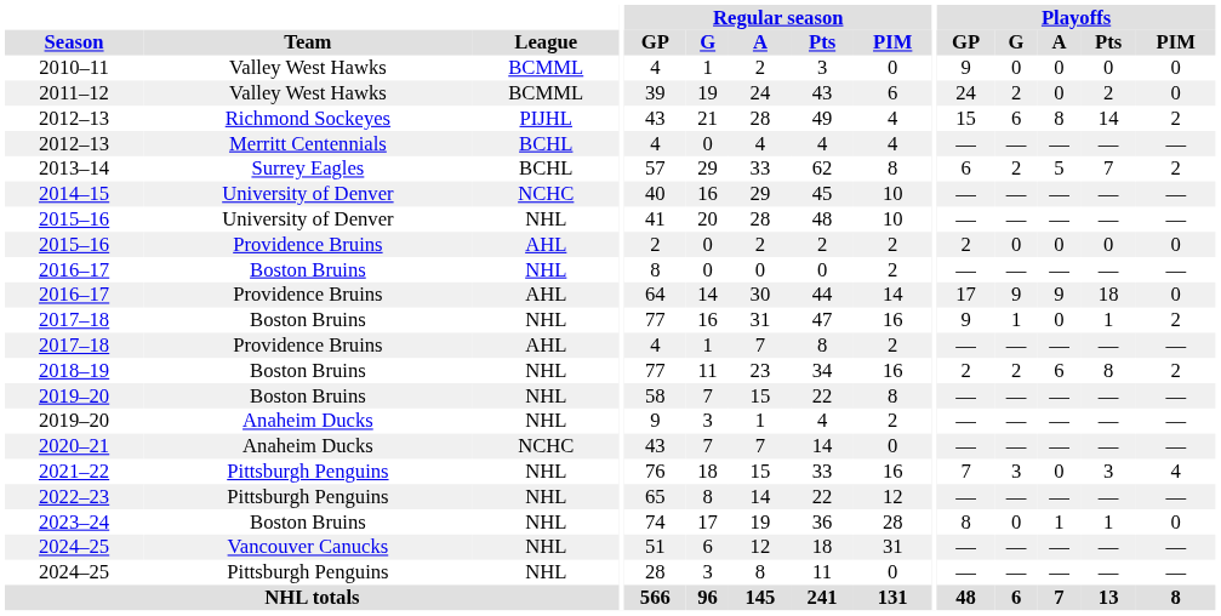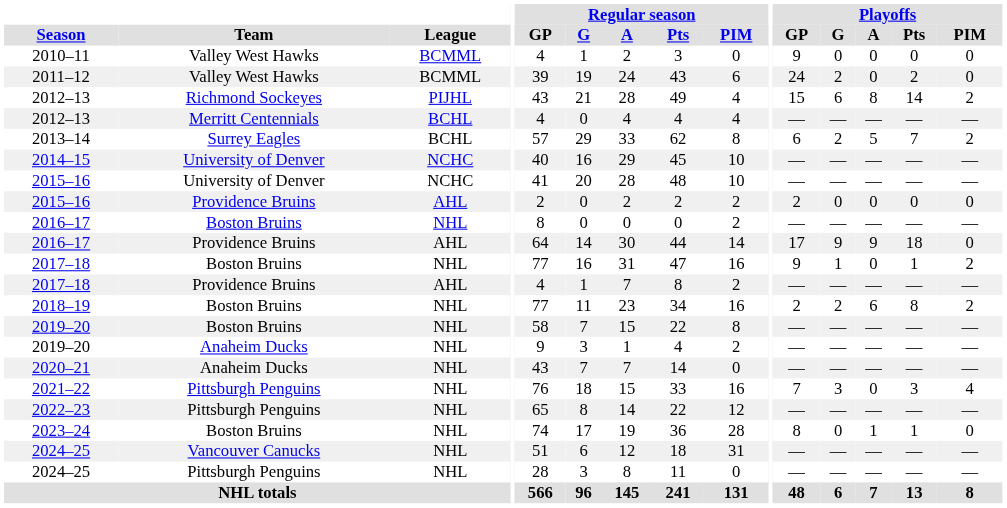 <table border="0" cellpadding="1" cellspacing="0" style="text-align:center; width:60em;">
 <tr bgcolor="#e0e0e0">
 <th colspan="3" bgcolor="#ffffff"></th>
 <th rowspan="100" bgcolor="#ffffff"></th>
 <th colspan="5"><a href='#'>Regular season</a></th>
 <th rowspan="100" bgcolor="#ffffff"></th>
 <th colspan="5"><a href='#'>Playoffs</a></th>
 </tr>
 <tr bgcolor="#e0e0e0">
 <th><a href='#'>Season</a></th>
 <th>Team</th>
 <th>League</th>
 <th>GP</th>
 <th><a href='#'>G</a></th>
 <th><a href='#'>A</a></th>
 <th><a href='#'>Pts</a></th>
 <th><a href='#'>PIM</a></th>
 <th>GP</th>
 <th>G</th>
 <th>A</th>
 <th>Pts</th>
 <th>PIM</th>
 </tr>
 <tr>
 <td>2010–11</td>
 <td>Valley West Hawks</td>
 <td><a href='#'>BCMML</a></td>
 <td>4</td>
 <td>1</td>
 <td>2</td>
 <td>3</td>
 <td>0</td>
 <td>9</td>
 <td>0</td>
 <td>0</td>
 <td>0</td>
 <td>0</td>
 </tr>
 <tr bgcolor="#f0f0f0">
 <td>2011–12</td>
 <td>Valley West Hawks</td>
 <td>BCMML</td>
 <td>39</td>
 <td>19</td>
 <td>24</td>
 <td>43</td>
 <td>6</td>
 <td>24</td>
 <td>2</td>
 <td>0</td>
 <td>2</td>
 <td>0</td>
 </tr>
 <tr>
 <td>2012–13</td>
 <td><a href='#'>Richmond Sockeyes</a></td>
 <td><a href='#'>PIJHL</a></td>
 <td>43</td>
 <td>21</td>
 <td>28</td>
 <td>49</td>
 <td>4</td>
 <td>15</td>
 <td>6</td>
 <td>8</td>
 <td>14</td>
 <td>2</td>
 </tr>
 <tr bgcolor="#f0f0f0">
 <td>2012–13</td>
 <td><a href='#'>Merritt Centennials</a></td>
 <td><a href='#'>BCHL</a></td>
 <td>4</td>
 <td>0</td>
 <td>4</td>
 <td>4</td>
 <td>4</td>
 <td>—</td>
 <td>—</td>
 <td>—</td>
 <td>—</td>
 <td>—</td>
 </tr>
 <tr>
 <td>2013–14</td>
 <td><a href='#'>Surrey Eagles</a></td>
 <td>BCHL</td>
 <td>57</td>
 <td>29</td>
 <td>33</td>
 <td>62</td>
 <td>8</td>
 <td>6</td>
 <td>2</td>
 <td>5</td>
 <td>7</td>
 <td>2</td>
 </tr>
 <tr bgcolor="#f0f0f0">
 <td><a href='#'>2014–15</a></td>
 <td><a href='#'>University of Denver</a></td>
 <td><a href='#'>NCHC</a></td>
 <td>40</td>
 <td>16</td>
 <td>29</td>
 <td>45</td>
 <td>10</td>
 <td>—</td>
 <td>—</td>
 <td>—</td>
 <td>—</td>
 <td>—</td>
 </tr>
 <tr>
 <td><a href='#'>2015–16</a></td>
 <td>University of Denver</td>
-<td>NHL</td>
+<td>NCHC</td>
 <td>41</td>
 <td>20</td>
 <td>28</td>
 <td>48</td>
 <td>10</td>
 <td>—</td>
 <td>—</td>
 <td>—</td>
 <td>—</td>
 <td>—</td>
 </tr>
 <tr bgcolor="#f0f0f0">
 <td><a href='#'>2015–16</a></td>
 <td><a href='#'>Providence Bruins</a></td>
 <td><a href='#'>AHL</a></td>
 <td>2</td>
 <td>0</td>
 <td>2</td>
 <td>2</td>
 <td>2</td>
 <td>2</td>
 <td>0</td>
 <td>0</td>
 <td>0</td>
 <td>0</td>
 </tr>
 <tr>
 <td><a href='#'>2016–17</a></td>
 <td><a href='#'>Boston Bruins</a></td>
 <td><a href='#'>NHL</a></td>
 <td>8</td>
 <td>0</td>
 <td>0</td>
 <td>0</td>
 <td>2</td>
 <td>—</td>
 <td>—</td>
 <td>—</td>
 <td>—</td>
 <td>—</td>
 </tr>
 <tr bgcolor="#f0f0f0">
 <td><a href='#'>2016–17</a></td>
 <td>Providence Bruins</td>
 <td>AHL</td>
 <td>64</td>
 <td>14</td>
 <td>30</td>
 <td>44</td>
 <td>14</td>
 <td>17</td>
 <td>9</td>
 <td>9</td>
 <td>18</td>
 <td>0</td>
 </tr>
 <tr>
 <td><a href='#'>2017–18</a></td>
 <td>Boston Bruins</td>
 <td>NHL</td>
 <td>77</td>
 <td>16</td>
 <td>31</td>
 <td>47</td>
 <td>16</td>
 <td>9</td>
 <td>1</td>
 <td>0</td>
 <td>1</td>
 <td>2</td>
 </tr>
 <tr bgcolor="#f0f0f0">
 <td><a href='#'>2017–18</a></td>
 <td>Providence Bruins</td>
 <td>AHL</td>
 <td>4</td>
 <td>1</td>
 <td>7</td>
 <td>8</td>
 <td>2</td>
 <td>—</td>
 <td>—</td>
 <td>—</td>
 <td>—</td>
 <td>—</td>
 </tr>
 <tr>
 <td><a href='#'>2018–19</a></td>
 <td>Boston Bruins</td>
 <td>NHL</td>
 <td>77</td>
 <td>11</td>
 <td>23</td>
 <td>34</td>
 <td>16</td>
 <td>2</td>
 <td>2</td>
 <td>6</td>
 <td>8</td>
 <td>2</td>
 </tr>
 <tr bgcolor="#f0f0f0">
 <td><a href='#'>2019–20</a></td>
 <td>Boston Bruins</td>
 <td>NHL</td>
 <td>58</td>
 <td>7</td>
 <td>15</td>
 <td>22</td>
 <td>8</td>
 <td>—</td>
 <td>—</td>
 <td>—</td>
 <td>—</td>
 <td>—</td>
 </tr>
 <tr>
 <td>2019–20</td>
 <td><a href='#'>Anaheim Ducks</a></td>
 <td>NHL</td>
 <td>9</td>
 <td>3</td>
 <td>1</td>
 <td>4</td>
 <td>2</td>
 <td>—</td>
 <td>—</td>
 <td>—</td>
 <td>—</td>
 <td>—</td>
 </tr>
 <tr bgcolor="#f0f0f0">
 <td><a href='#'>2020–21</a></td>
 <td>Anaheim Ducks</td>
-<td>NCHC</td>
+<td>NHL</td>
 <td>43</td>
 <td>7</td>
 <td>7</td>
 <td>14</td>
 <td>0</td>
 <td>—</td>
 <td>—</td>
 <td>—</td>
 <td>—</td>
 <td>—</td>
 </tr>
 <tr>
 <td><a href='#'>2021–22</a></td>
 <td><a href='#'>Pittsburgh Penguins</a></td>
 <td>NHL</td>
 <td>76</td>
 <td>18</td>
 <td>15</td>
 <td>33</td>
 <td>16</td>
 <td>7</td>
 <td>3</td>
 <td>0</td>
 <td>3</td>
 <td>4</td>
 </tr>
 <tr bgcolor="#f0f0f0">
 <td><a href='#'>2022–23</a></td>
 <td>Pittsburgh Penguins</td>
 <td>NHL</td>
 <td>65</td>
 <td>8</td>
 <td>14</td>
 <td>22</td>
 <td>12</td>
 <td>—</td>
 <td>—</td>
 <td>—</td>
 <td>—</td>
 <td>—</td>
 </tr>
 <tr>
 <td><a href='#'>2023–24</a></td>
 <td>Boston Bruins</td>
 <td>NHL</td>
 <td>74</td>
 <td>17</td>
 <td>19</td>
 <td>36</td>
 <td>28</td>
 <td>8</td>
 <td>0</td>
 <td>1</td>
 <td>1</td>
 <td>0</td>
 </tr>
 <tr bgcolor="#f0f0f0">
 <td><a href='#'>2024–25</a></td>
 <td><a href='#'>Vancouver Canucks</a></td>
 <td>NHL</td>
 <td>51</td>
 <td>6</td>
 <td>12</td>
 <td>18</td>
 <td>31</td>
 <td>—</td>
 <td>—</td>
 <td>—</td>
 <td>—</td>
 <td>—</td>
 </tr>
 <tr>
 <td>2024–25</td>
 <td>Pittsburgh Penguins</td>
 <td>NHL</td>
 <td>28</td>
 <td>3</td>
 <td>8</td>
 <td>11</td>
 <td>0</td>
 <td>—</td>
 <td>—</td>
 <td>—</td>
 <td>—</td>
 <td>—</td>
 </tr>
 <tr bgcolor="#e0e0e0">
 <th colspan="3">NHL totals</th>
 <th>566</th>
 <th>96</th>
 <th>145</th>
 <th>241</th>
 <th>131</th>
 <th>48</th>
 <th>6</th>
 <th>7</th>
 <th>13</th>
 <th>8</th>
 </tr>
 </table>
